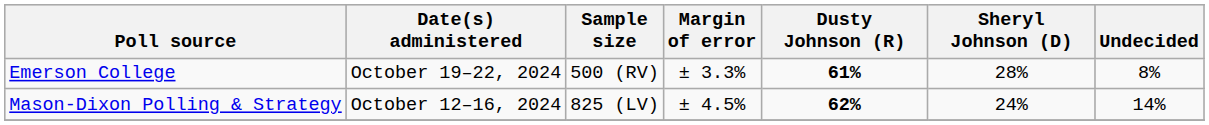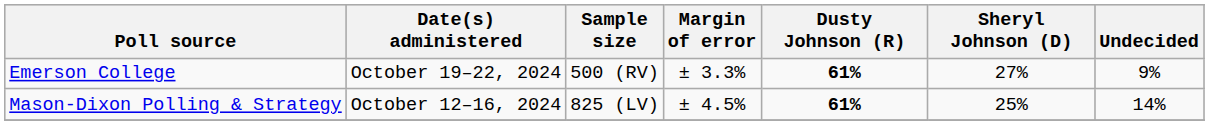 <table class="wikitable" style="font-size:90%;text-align:center;">
 <tr valign="bottom">
 <th>Poll source</th>
 <th>Date(s)<br>administered</th>
 <th>Sample<br>size</th>
 <th>Margin<br>of error</th>
 <th style="width:100px;">Dusty<br>Johnson (R)</th>
 <th style="width:100px;">Sheryl<br>Johnson (D)</th>
 <th>Undecided</th>
 </tr>
 <tr>
 <td style="text-align:left;"><a href='#'>Emerson College</a></td>
 <td>October 19–22, 2024</td>
 <td>500 (RV)</td>
 <td>± 3.3%</td>
 <td><strong>61%</strong></td>
-<td>28%</td>
-<td>8%</td>
+<td>27%</td>
+<td>9%</td>
 </tr>
 <tr>
 <td style="text-align:left;"><a href='#'>Mason-Dixon Polling & Strategy</a></td>
 <td>October 12–16, 2024</td>
 <td>825 (LV)</td>
 <td>± 4.5%</td>
-<td><strong>62%</strong></td>
-<td>24%</td>
+<td><strong>61%</strong></td>
+<td>25%</td>
 <td>14%</td>
 </tr>
 <tr>
 </tr>
 </table>
